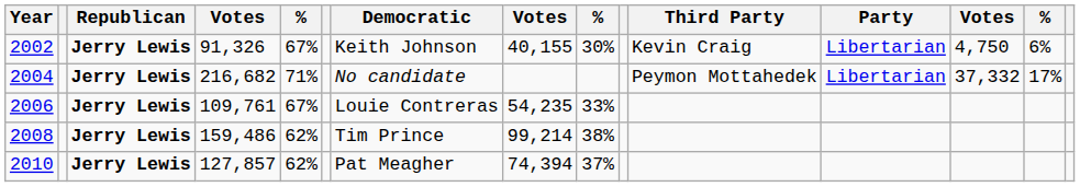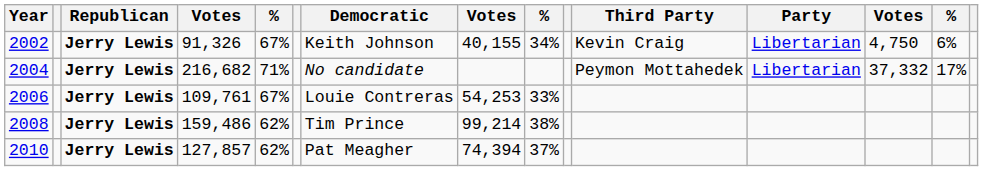 <table class="wikitable" style="margin:0.5em ; font-size:95%">
 <tr>
 <th>Year</th>
 <th></th>
 <th>Republican</th>
 <th>Votes</th>
 <th>%</th>
 <th></th>
 <th>Democratic</th>
 <th>Votes</th>
 <th>%</th>
 <th></th>
 <th>Third Party</th>
 <th>Party</th>
 <th>Votes</th>
 <th>%</th>
 <th></th>
 </tr>
 <tr>
 <td><a href='#'>2002</a></td>
 <td></td>
 <td><strong>Jerry Lewis</strong></td>
 <td>91,326</td>
 <td>67%</td>
 <td></td>
 <td>Keith Johnson</td>
 <td>40,155</td>
-<td>30%</td>
+<td>34%</td>
 <td></td>
 <td>Kevin Craig</td>
 <td><a href='#'>Libertarian</a></td>
 <td>4,750</td>
 <td>6%</td>
 <td></td>
 </tr>
 <tr>
 <td><a href='#'>2004</a></td>
 <td></td>
 <td><strong>Jerry Lewis</strong></td>
 <td>216,682</td>
 <td>71%</td>
 <td></td>
 <td><em>No candidate</em></td>
 <td></td>
 <td></td>
 <td></td>
 <td>Peymon Mottahedek</td>
 <td><a href='#'>Libertarian</a></td>
 <td>37,332</td>
 <td>17%</td>
 <td></td>
 </tr>
 <tr>
 <td><a href='#'>2006</a></td>
 <td></td>
 <td><strong>Jerry Lewis</strong></td>
 <td>109,761</td>
 <td>67%</td>
 <td></td>
 <td>Louie Contreras</td>
-<td>54,235</td>
+<td>54,253</td>
 <td>33%</td>
 <td></td>
 <td></td>
 <td></td>
 <td></td>
 <td></td>
 <td></td>
 </tr>
 <tr>
 <td><a href='#'>2008</a></td>
 <td></td>
 <td><strong>Jerry Lewis</strong></td>
 <td>159,486</td>
 <td>62%</td>
 <td></td>
 <td>Tim Prince</td>
 <td>99,214</td>
 <td>38%</td>
 <td></td>
 <td></td>
 <td></td>
 <td></td>
 <td></td>
 <td></td>
 </tr>
 <tr>
 <td><a href='#'>2010</a></td>
 <td></td>
 <td><strong>Jerry Lewis</strong></td>
 <td>127,857</td>
 <td>62%</td>
 <td></td>
 <td>Pat Meagher</td>
 <td>74,394</td>
 <td>37%</td>
 <td></td>
 <td></td>
 <td></td>
 <td></td>
 <td></td>
 <td></td>
 </tr>
 </table>
